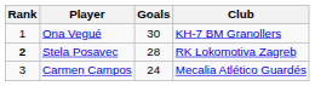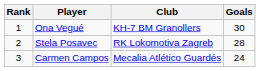 <table class="wikitable sortable" style="text-align:center">
 <tr>
 <th>Rank</th>
 <th>Player</th>
+<th>Club</th>
 <th>Goals</th>
-<th>Club</th>
 </tr>
 <tr>
 <td>1</td>
 <td align="left"> <a href='#'>Ona Vegué</a></td>
+<td align="left"> <a href='#'>KH-7 BM Granollers</a></td>
 <td>30</td>
-<td align="left"> <a href='#'>KH-7 BM Granollers</a></td>
 </tr>
 <tr>
-<td><strong>2</strong></td>
+<td>2</td>
 <td align="left"> <a href='#'>Stela Posavec</a></td>
+<td align="left"> <a href='#'>RK Lokomotiva Zagreb</a></td>
 <td>28</td>
-<td align="left"> <a href='#'>RK Lokomotiva Zagreb</a></td>
 </tr>
 <tr>
 <td>3</td>
 <td align="left"> <a href='#'>Carmen Campos</a></td>
+<td align="left"> <a href='#'>Mecalia Atlético Guardés</a></td>
 <td>24</td>
-<td align="left"> <a href='#'>Mecalia Atlético Guardés</a></td>
 </tr>
 </table>
